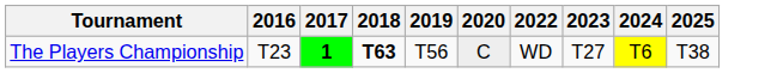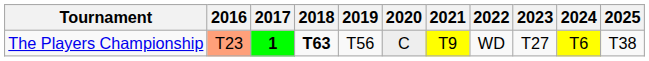 <table class="wikitable" style="font-size:95%;text-align:center;">
 <tr>
 <th>Tournament</th>
 <th>2016</th>
 <th>2017</th>
 <th>2018</th>
 <th>2019</th>
 <th>2020</th>
+<th>2021</th>
 <th>2022</th>
 <th>2023</th>
 <th>2024</th>
 <th>2025</th>
 </tr>
 <tr>
 <td align=left><a href='#'>The Players Championship</a></td>
-<td>T23</td>
+<td style="background: lightsalmon;">T23</td>
 <td style="background:lime;"><strong>1</strong></td>
 <td><strong>T63</strong></td>
 <td>T56</td>
 <td style="background:#eeeeee;">C</td>
+<td style="background:yellow;">T9</td>
 <td>WD</td>
 <td>T27</td>
 <td style="background:yellow;">T6</td>
 <td>T38</td>
 </tr>
 </table>
